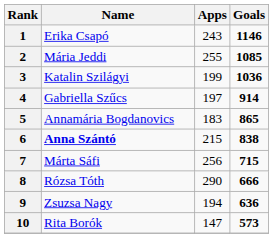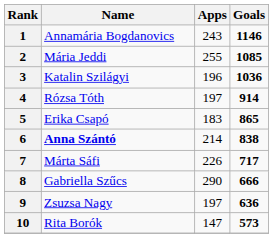 <table class="wikitable" style="text-align: center;">
 <tr>
 <th>Rank</th>
 <th class="unsortable">Name</th>
 <th>Apps</th>
 <th>Goals</th>
 </tr>
 <tr>
 <th rowspan="1">1</th>
-<td style="text-align: left;" width="180"> <a href='#'>Erika Csapó</a></td>
+<td style="text-align: left;"> <a href='#'>Annamária Bogdanovics</a></td>
 <td>243</td>
 <td><strong>1146</strong></td>
 </tr>
 <tr>
 <th rowspan="1">2</th>
 <td style="text-align: left;"> <a href='#'>Mária Jeddi</a></td>
 <td>255</td>
 <td><strong>1085</strong></td>
 </tr>
 <tr>
 <th rowspan="1">3</th>
 <td style="text-align: left;"> <a href='#'>Katalin Szilágyi</a></td>
-<td>199</td>
+<td>196</td>
 <td><strong>1036</strong></td>
 </tr>
 <tr>
 <th rowspan="1">4</th>
-<td style="text-align: left;"> <a href='#'>Gabriella Szűcs</a></td>
+<td style="text-align: left;"> <a href='#'>Rózsa Tóth</a></td>
 <td>197</td>
 <td><strong>914</strong></td>
 </tr>
 <tr>
 <th rowspan="1">5</th>
-<td style="text-align: left;"> <a href='#'>Annamária Bogdanovics</a></td>
+<td style="text-align: left;" width="180"> <a href='#'>Erika Csapó</a></td>
 <td>183</td>
 <td><strong>865</strong></td>
 </tr>
 <tr>
 <th rowspan="1">6</th>
 <td style="text-align: left;"><strong> <a href='#'>Anna Szántó</a></strong></td>
-<td>215</td>
+<td>214</td>
 <td><strong>838</strong></td>
 </tr>
 <tr>
 <th rowspan="1">7</th>
 <td style="text-align: left;"> <a href='#'>Márta Sáfi</a></td>
-<td>256</td>
-<td><strong>715</strong></td>
+<td>226</td>
+<td><strong>717</strong></td>
 </tr>
 <tr>
 <th rowspan="1">8</th>
-<td style="text-align: left;"> <a href='#'>Rózsa Tóth</a></td>
+<td style="text-align: left;"> <a href='#'>Gabriella Szűcs</a></td>
 <td>290</td>
 <td><strong>666</strong></td>
 </tr>
 <tr>
 <th rowspan="1">9</th>
 <td style="text-align: left;"> <a href='#'>Zsuzsa Nagy</a></td>
-<td>194</td>
+<td>197</td>
 <td><strong>636</strong></td>
 </tr>
 <tr>
 <th rowspan="1">10</th>
 <td style="text-align: left;"> <a href='#'>Rita Borók</a></td>
 <td>147</td>
 <td><strong>573</strong></td>
 </tr>
 <tr>
 </tr>
 </table>
